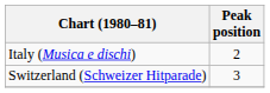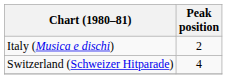 <table class="wikitable sortable">
 <tr>
 <th align="left">Chart (1980–81)</th>
 <th align="left">Peak<br>position</th>
 </tr>
 <tr>
 <td align="left">Italy (<em><a href='#'>Musica e dischi</a></em>)</td>
 <td align="center">2</td>
 </tr>
 <tr>
 <td align="left">Switzerland (<a href='#'>Schweizer Hitparade</a>)</td>
-<td align="center">3</td>
+<td align="center">4</td>
 </tr>
 <tr>
 </tr>
 </table>
